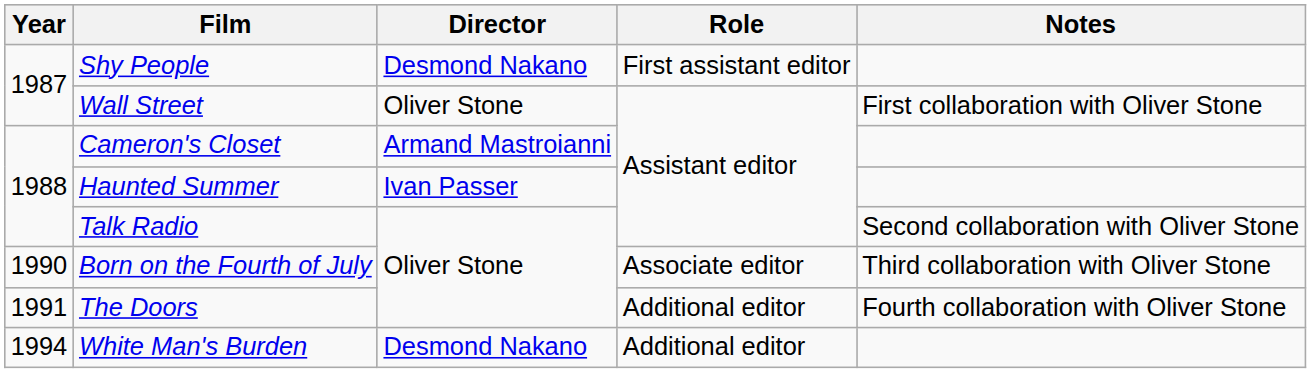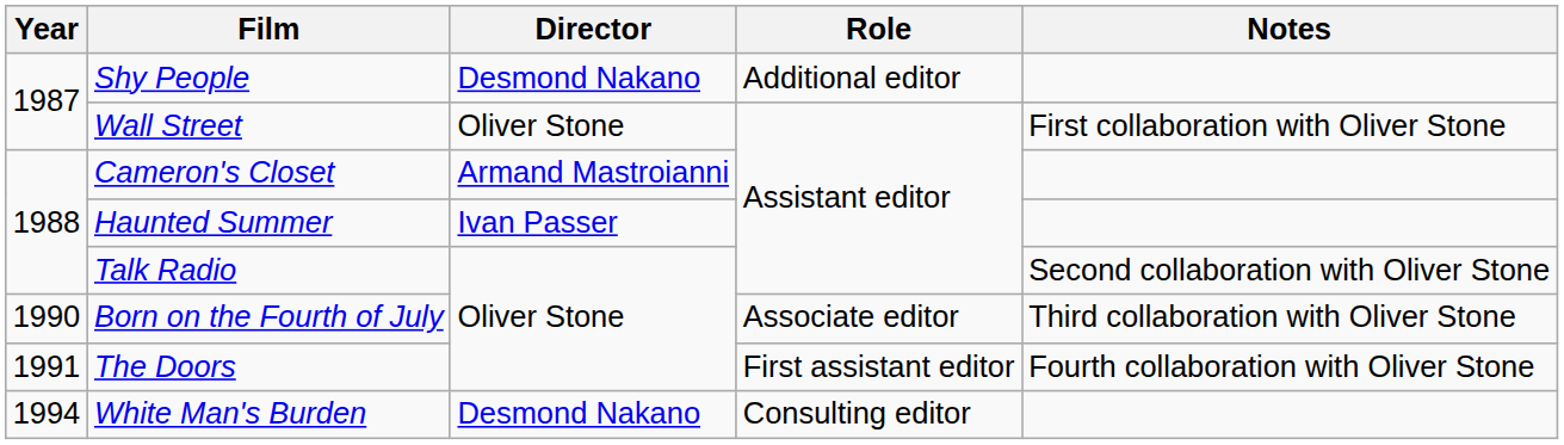 <table class="wikitable">
 <tr>
 <th>Year</th>
 <th>Film</th>
 <th>Director</th>
 <th>Role</th>
 <th>Notes</th>
 </tr>
 <tr>
 <td rowspan=2>1987</td>
 <td><em><a href='#'>Shy People</a></em></td>
 <td><a href='#'>Desmond Nakano</a></td>
-<td>First assistant editor</td>
+<td>Additional editor</td>
 <td></td>
 </tr>
 <tr>
 <td><em><a href='#'>Wall Street</a></em></td>
 <td>Oliver Stone</td>
 <td rowspan=4>Assistant editor</td>
 <td>First collaboration with Oliver Stone</td>
 </tr>
 <tr>
 <td rowspan=3>1988</td>
 <td><em><a href='#'>Cameron's Closet</a></em></td>
 <td><a href='#'>Armand Mastroianni</a></td>
 <td></td>
 </tr>
 <tr>
 <td><em><a href='#'>Haunted Summer</a></em></td>
 <td><a href='#'>Ivan Passer</a></td>
 <td></td>
 </tr>
 <tr>
 <td><em><a href='#'>Talk Radio</a></em></td>
 <td rowspan=3>Oliver Stone</td>
 <td>Second collaboration with Oliver Stone</td>
 </tr>
 <tr>
 <td>1990</td>
 <td><em><a href='#'>Born on the Fourth of July</a></em></td>
 <td>Associate editor</td>
 <td>Third collaboration with Oliver Stone</td>
 </tr>
 <tr>
 <td>1991</td>
 <td><em><a href='#'>The Doors</a></em></td>
-<td>Additional editor</td>
+<td>First assistant editor</td>
 <td>Fourth collaboration with Oliver Stone</td>
 </tr>
 <tr>
 <td>1994</td>
 <td><em><a href='#'>White Man's Burden</a></em></td>
 <td><a href='#'>Desmond Nakano</a></td>
-<td>Additional editor</td>
+<td>Consulting editor</td>
 <td></td>
 </tr>
 </table>
